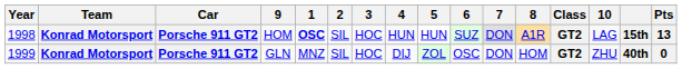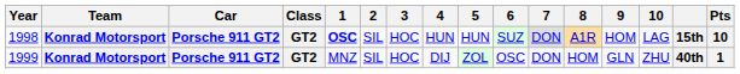 <table class="wikitable" style="text-align:center; font-size:90%">
 <tr>
 <th>Year</th>
 <th>Team</th>
 <th>Car</th>
-<th>9</th>
+<th>Class</th>
 <th>1</th>
 <th>2</th>
 <th>3</th>
 <th>4</th>
 <th>5</th>
 <th>6</th>
 <th>7</th>
 <th>8</th>
-<th>Class</th>
+<th>9</th>
 <th>10</th>
 <th></th>
 <th>Pts</th>
 </tr>
 <tr>
 <td><a href='#'>1998</a></td>
 <th><a href='#'>Konrad Motorsport</a></th>
 <th><a href='#'>Porsche 911 GT2</a></th>
-<td><a href='#'>HOM</a></td>
+<th>GT2</th>
 <td><strong><a href='#'>OSC</a></strong></td>
 <td><a href='#'>SIL</a></td>
 <td><a href='#'>HOC</a></td>
 <td><a href='#'>HUN</a></td>
 <td style="background:#FFFFFF;"><a href='#'>HUN</a><br></td>
 <td style="background:#DFFFDF;"><a href='#'>SUZ</a><br></td>
 <td style="background:#DFDFDF;"><a href='#'>DON</a><br></td>
 <td style="background:#FFDF9F;"><a href='#'>A1R</a><br></td>
-<th>GT2</th>
+<td><a href='#'>HOM</a></td>
 <td><a href='#'>LAG</a></td>
 <th>15th</th>
-<th>13</th>
+<th>10</th>
 </tr>
 <tr>
 <td><a href='#'>1999</a></td>
 <th><a href='#'>Konrad Motorsport</a></th>
 <th><a href='#'>Porsche 911 GT2</a></th>
-<td><a href='#'>GLN</a></td>
+<th>GT2</th>
 <td><a href='#'>MNZ</a></td>
 <td><a href='#'>SIL</a></td>
 <td><a href='#'>HOC</a></td>
 <td><a href='#'>DIJ</a></td>
 <td style="background:#DFFFDF;"><a href='#'>ZOL</a><br></td>
 <td><a href='#'>OSC</a></td>
 <td><a href='#'>DON</a></td>
 <td><a href='#'>HOM</a></td>
-<th>GT2</th>
+<td><a href='#'>GLN</a></td>
 <td><a href='#'>ZHU</a></td>
 <th>40th</th>
-<th>0</th>
+<th>1</th>
 </tr>
 </table>
